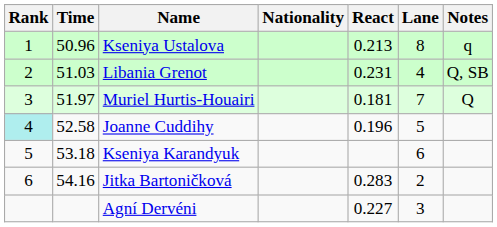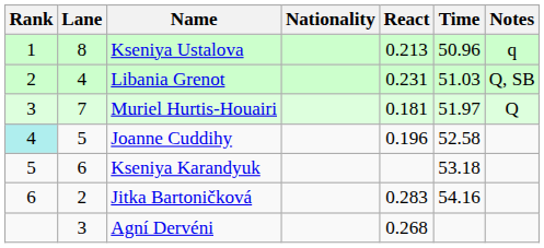 <table class="wikitable sortable" style="text-align:center">
 <tr>
 <th>Rank</th>
-<th>Time</th>
+<th>Lane</th>
 <th>Name</th>
 <th>Nationality</th>
 <th>React</th>
-<th>Lane</th>
+<th>Time</th>
 <th>Notes</th>
 </tr>
 <tr bgcolor=ccffcc>
 <td>1</td>
-<td>50.96</td>
+<td>8</td>
 <td align="left"><a href='#'>Kseniya Ustalova</a></td>
 <td align=left></td>
 <td>0.213</td>
-<td>8</td>
+<td>50.96</td>
 <td>q</td>
 </tr>
 <tr bgcolor=ccffcc>
 <td>2</td>
-<td>51.03</td>
+<td>4</td>
 <td align="left"><a href='#'>Libania Grenot</a></td>
 <td align=left></td>
 <td>0.231</td>
-<td>4</td>
+<td>51.03</td>
 <td>Q, SB</td>
 </tr>
 <tr bgcolor=ddffdd>
 <td>3</td>
-<td>51.97</td>
+<td>7</td>
 <td align="left"><a href='#'>Muriel Hurtis-Houairi</a></td>
 <td align=left></td>
 <td>0.181</td>
-<td>7</td>
+<td>51.97</td>
 <td>Q</td>
 </tr>
 <tr>
 <td style="background: paleturquoise;">4</td>
-<td>52.58</td>
+<td>5</td>
 <td align="left"><a href='#'>Joanne Cuddihy</a></td>
 <td align=left></td>
 <td>0.196</td>
-<td>5</td>
+<td>52.58</td>
 <td></td>
 </tr>
 <tr>
 <td>5</td>
-<td>53.18</td>
+<td>6</td>
 <td align="left"><a href='#'>Kseniya Karandyuk</a></td>
 <td align=left></td>
 <td></td>
-<td>6</td>
+<td>53.18</td>
 <td></td>
 </tr>
 <tr>
 <td>6</td>
-<td>54.16</td>
+<td>2</td>
 <td align="left"><a href='#'>Jitka Bartoničková</a></td>
 <td align=left></td>
 <td>0.283</td>
-<td>2</td>
+<td>54.16</td>
 <td></td>
 </tr>
 <tr>
 <td></td>
-<td></td>
+<td>3</td>
 <td align="left"><a href='#'>Agní Dervéni</a></td>
 <td align=left></td>
-<td>0.227</td>
-<td>3</td>
+<td>0.268</td>
+<td></td>
 <td></td>
 </tr>
 </table>
